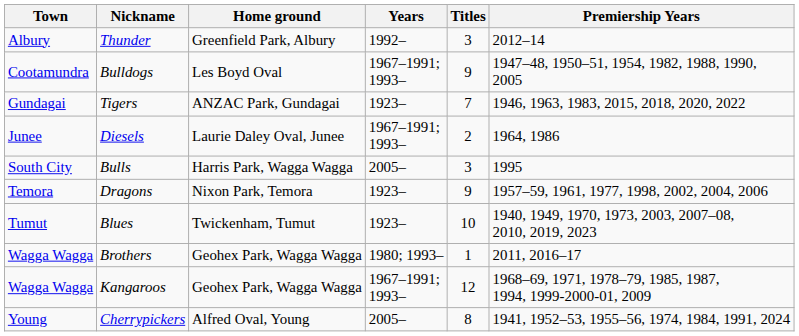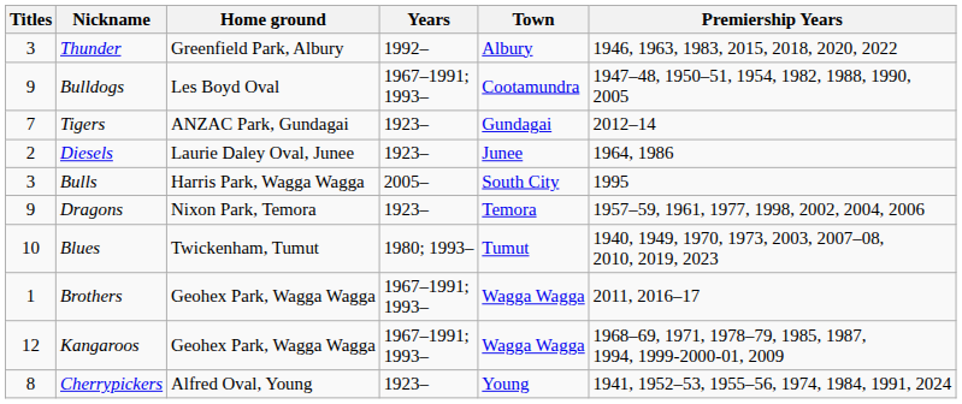 <table class="wikitable sortable">
 <tr>
-<th>Town</th>
+<th>Titles</th>
 <th>Nickname</th>
 <th>Home ground</th>
 <th>Years</th>
-<th>Titles</th>
+<th>Town</th>
 <th>Premiership Years</th>
 </tr>
 <tr>
-<td> <a href='#'>Albury</a></td>
+<td align="center">3</td>
 <td><em><a href='#'>Thunder</a></em></td>
 <td>Greenfield Park, Albury</td>
 <td>1992–</td>
-<td align="center">3</td>
+<td> <a href='#'>Albury</a></td>
+<td>1946, 1963, 1983, 2015, 2018, 2020, 2022</td>
+</tr>
+<tr>
+<td align="center">9</td>
+<td><em>Bulldogs</em></td>
+<td>Les Boyd Oval</td>
+<td>1967–1991;<br>1993–</td>
+<td> <a href='#'>Cootamundra</a></td>
+<td>1947–48, 1950–51, 1954, 1982, 1988, 1990,<br>2005</td>
+</tr>
+<tr>
+<td align="center">7</td>
+<td><em>Tigers</em></td>
+<td>ANZAC Park, Gundagai</td>
+<td>1923–</td>
+<td> <a href='#'>Gundagai</a></td>
 <td>2012–14</td>
 </tr>
 <tr>
-<td> <a href='#'>Cootamundra</a></td>
-<td><em>Bulldogs</em></td>
-<td>Les Boyd Oval</td>
-<td>1967–1991;<br>1993–</td>
-<td align="center">9</td>
-<td>1947–48, 1950–51, 1954, 1982, 1988, 1990,<br>2005</td>
-</tr>
-<tr>
-<td> <a href='#'>Gundagai</a></td>
-<td><em>Tigers</em></td>
-<td>ANZAC Park, Gundagai</td>
-<td>1923–</td>
-<td align="center">7</td>
-<td>1946, 1963, 1983, 2015, 2018, 2020, 2022</td>
-</tr>
-<tr>
-<td> <a href='#'>Junee</a></td>
+<td align="center">2</td>
 <td><em><a href='#'>Diesels</a></em></td>
 <td>Laurie Daley Oval, Junee</td>
-<td>1967–1991;<br>1993–</td>
-<td align="center">2</td>
+<td>1923–</td>
+<td> <a href='#'>Junee</a></td>
 <td>1964, 1986</td>
 </tr>
 <tr>
-<td> <a href='#'>South City</a></td>
+<td align="center">3</td>
 <td><em>Bulls</em></td>
 <td>Harris Park, Wagga Wagga</td>
 <td>2005–</td>
-<td align="center">3</td>
+<td> <a href='#'>South City</a></td>
 <td>1995</td>
 </tr>
 <tr>
-<td> <a href='#'>Temora</a></td>
+<td align="center">9</td>
 <td><em>Dragons</em></td>
 <td>Nixon Park, Temora</td>
 <td>1923–</td>
-<td align="center">9</td>
+<td> <a href='#'>Temora</a></td>
 <td>1957–59, 1961, 1977, 1998, 2002, 2004, 2006</td>
 </tr>
 <tr>
-<td> <a href='#'>Tumut</a></td>
+<td align="center">10</td>
 <td><em>Blues</em></td>
 <td>Twickenham, Tumut</td>
-<td>1923–</td>
-<td align="center">10</td>
+<td>1980; 1993–</td>
+<td> <a href='#'>Tumut</a></td>
 <td>1940, 1949, 1970, 1973, 2003, 2007–08,<br>2010, 2019, 2023</td>
 </tr>
 <tr>
-<td> <a href='#'>Wagga Wagga</a></td>
+<td align="center">1</td>
 <td><em>Brothers</em></td>
 <td>Geohex Park, Wagga Wagga</td>
-<td>1980; 1993–</td>
-<td align="center">1</td>
+<td>1967–1991;<br>1993–</td>
+<td> <a href='#'>Wagga Wagga</a></td>
 <td>2011, 2016–17</td>
 </tr>
 <tr>
-<td> <a href='#'>Wagga Wagga</a></td>
+<td align="center">12</td>
 <td><em>Kangaroos</em></td>
 <td>Geohex Park, Wagga Wagga</td>
 <td>1967–1991;<br>1993–</td>
-<td align="center">12</td>
+<td> <a href='#'>Wagga Wagga</a></td>
 <td>1968–69, 1971, 1978–79, 1985, 1987,<br>1994, 1999-2000-01, 2009</td>
 </tr>
 <tr>
-<td> <a href='#'>Young</a></td>
+<td align="center">8</td>
 <td><em><a href='#'>Cherrypickers</a></em></td>
 <td>Alfred Oval, Young</td>
-<td>2005–</td>
-<td align="center">8</td>
+<td>1923–</td>
+<td> <a href='#'>Young</a></td>
 <td>1941, 1952–53, 1955–56, 1974, 1984, 1991, 2024</td>
 </tr>
 </table>
